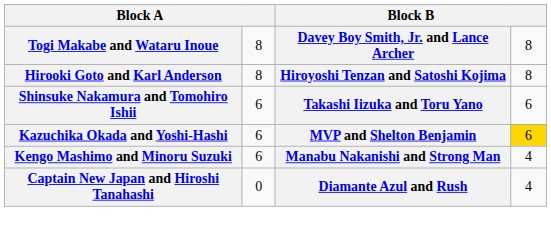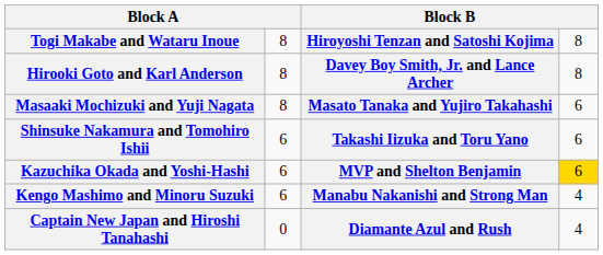 <table class="wikitable" style="margin: 1em auto 1em auto;text-align:center">
 <tr>
 <th colspan="2" style="width:50%">Block A</th>
 <th colspan="2" style="width:50%">Block B</th>
 </tr>
 <tr>
 <th><a href='#'>Togi Makabe</a> and <a href='#'>Wataru Inoue</a></th>
 <td style="width:35px">8</td>
-<th><a href='#'>Davey Boy Smith, Jr.</a> and <a href='#'>Lance Archer</a></th>
+<th><a href='#'>Hiroyoshi Tenzan</a> and <a href='#'>Satoshi Kojima</a></th>
 <td style="width:35px">8</td>
 </tr>
 <tr>
 <th><a href='#'>Hirooki Goto</a> and <a href='#'>Karl Anderson</a></th>
 <td>8</td>
-<th><a href='#'>Hiroyoshi Tenzan</a> and <a href='#'>Satoshi Kojima</a></th>
+<th><a href='#'>Davey Boy Smith, Jr.</a> and <a href='#'>Lance Archer</a></th>
 <td>8</td>
+</tr>
+<tr>
+<th><a href='#'>Masaaki Mochizuki</a> and <a href='#'>Yuji Nagata</a></th>
+<td>8</td>
+<th><a href='#'>Masato Tanaka</a> and <a href='#'>Yujiro Takahashi</a></th>
+<td>6</td>
 </tr>
 <tr>
 <th><a href='#'>Shinsuke Nakamura</a> and <a href='#'>Tomohiro Ishii</a></th>
 <td>6</td>
 <th><a href='#'>Takashi Iizuka</a> and <a href='#'>Toru Yano</a></th>
 <td>6</td>
 </tr>
 <tr>
 <th><a href='#'>Kazuchika Okada</a> and <a href='#'>Yoshi-Hashi</a></th>
 <td>6</td>
 <th><a href='#'>MVP</a> and <a href='#'>Shelton Benjamin</a></th>
 <td style="background: gold;">6</td>
 </tr>
 <tr>
 <th><a href='#'>Kengo Mashimo</a> and <a href='#'>Minoru Suzuki</a></th>
 <td>6</td>
 <th><a href='#'>Manabu Nakanishi</a> and <a href='#'>Strong Man</a></th>
 <td>4</td>
 </tr>
 <tr>
 <th><a href='#'>Captain New Japan</a> and <a href='#'>Hiroshi Tanahashi</a></th>
 <td>0</td>
 <th><a href='#'>Diamante Azul</a> and <a href='#'>Rush</a></th>
 <td>4</td>
 </tr>
 </table>
